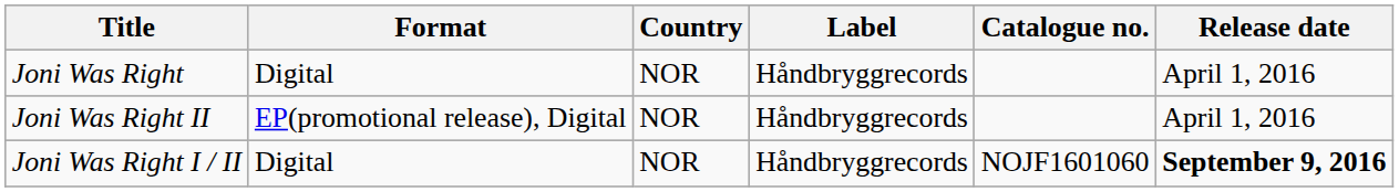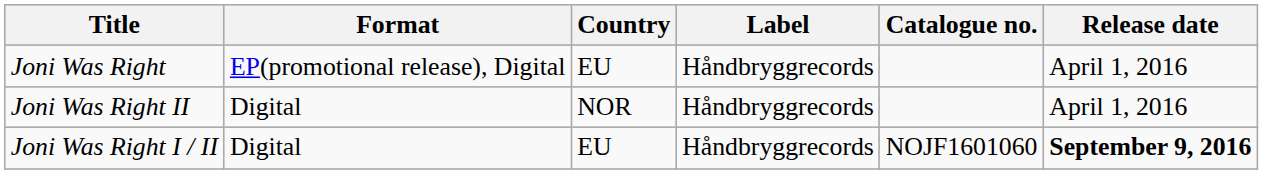 <table class="wikitable">
 <tr>
 <th>Title</th>
 <th>Format</th>
 <th>Country</th>
 <th>Label</th>
 <th>Catalogue no.</th>
 <th>Release date</th>
 </tr>
 <tr>
 <td><em>Joni Was Right</em></td>
-<td>Digital</td>
-<td>NOR</td>
+<td><a href='#'>EP</a>(promotional release), Digital</td>
+<td>EU</td>
 <td>Håndbryggrecords</td>
 <td></td>
 <td>April 1, 2016</td>
 </tr>
 <tr>
 <td><em>Joni Was Right II</em></td>
-<td><a href='#'>EP</a>(promotional release), Digital</td>
+<td>Digital</td>
 <td>NOR</td>
 <td>Håndbryggrecords</td>
 <td></td>
 <td>April 1, 2016</td>
 </tr>
 <tr>
 <td><em>Joni Was Right I / II</em></td>
 <td>Digital</td>
-<td>NOR</td>
+<td>EU</td>
 <td>Håndbryggrecords</td>
 <td>NOJF1601060</td>
 <td><strong>September 9, 2016</strong></td>
 </tr>
 </table>
